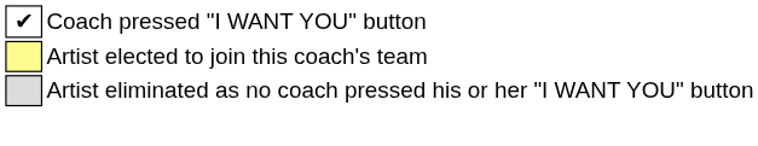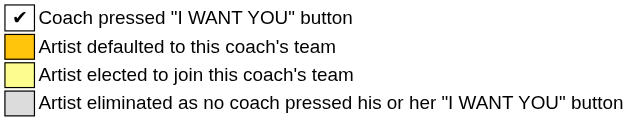 <table class="toccolours" style="font-size: 100%">
 <tr>
 <td style="background:white; border: 1px solid black"> ✔ </td>
 <td>Coach pressed "I WANT YOU" button</td>
+</tr>
+<tr>
+<td style="background:#FFC40C; border: 1px solid black">    </td>
+<td>Artist defaulted to this coach's team</td>
 </tr>
 <tr>
 <td style="background:#fdfc8f; border: 1px solid black">    </td>
 <td>Artist elected to join this coach's team</td>
 </tr>
 <tr>
 <td style="background:#DCDCDC; border: 1px solid black">    </td>
 <td>Artist eliminated as no coach pressed his or her "I WANT YOU" button</td>
 </tr>
 </table>
